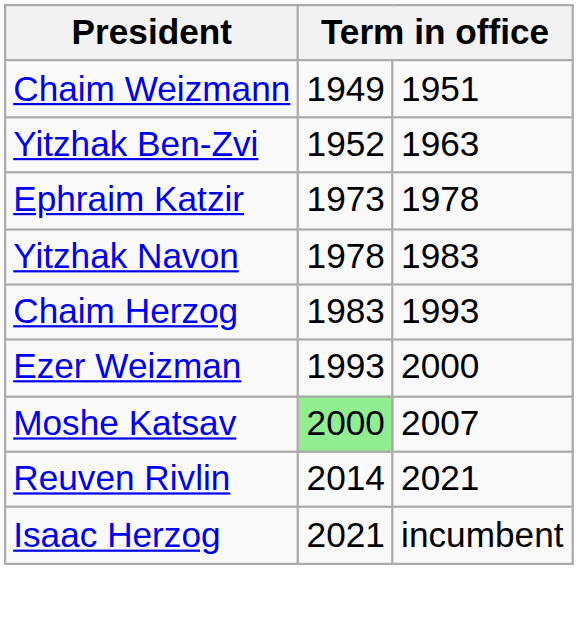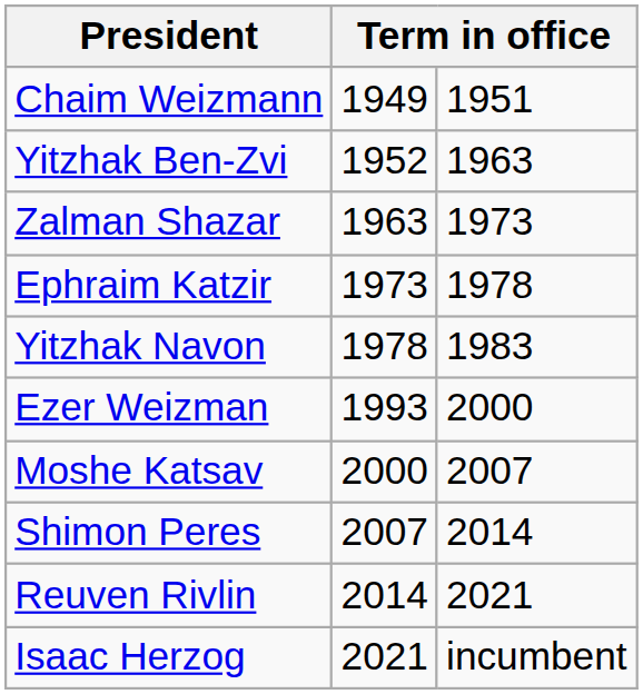 <table class="wikitable">
 <tr>
 <th>President</th>
 <th colspan="2">Term in office</th>
 </tr>
 <tr ->
 <td><a href='#'>Chaim Weizmann</a></td>
 <td>1949</td>
 <td>1951</td>
 </tr>
 <tr>
 <td><a href='#'>Yitzhak Ben-Zvi</a></td>
 <td>1952</td>
 <td>1963</td>
 </tr>
 <tr>
+<td><a href='#'>Zalman Shazar</a></td>
+<td>1963</td>
+<td>1973</td>
+</tr>
+<tr>
 <td><a href='#'>Ephraim Katzir</a></td>
 <td>1973</td>
 <td>1978</td>
 </tr>
 <tr>
 <td><a href='#'>Yitzhak Navon</a></td>
 <td>1978</td>
 <td>1983</td>
 </tr>
 <tr>
-<td><a href='#'>Chaim Herzog</a></td>
-<td>1983</td>
-<td>1993</td>
-</tr>
-<tr>
 <td><a href='#'>Ezer Weizman</a></td>
 <td>1993</td>
 <td>2000</td>
 </tr>
 <tr>
 <td><a href='#'>Moshe Katsav</a></td>
-<td style="background: lightgreen;">2000</td>
+<td>2000</td>
 <td>2007</td>
+</tr>
+<tr>
+<td><a href='#'>Shimon Peres</a></td>
+<td>2007</td>
+<td>2014</td>
 </tr>
 <tr>
 <td><a href='#'>Reuven Rivlin</a></td>
 <td>2014</td>
 <td>2021</td>
 </tr>
 <tr>
 <td><a href='#'>Isaac Herzog</a></td>
 <td>2021</td>
 <td>incumbent</td>
 </tr>
 </table>
